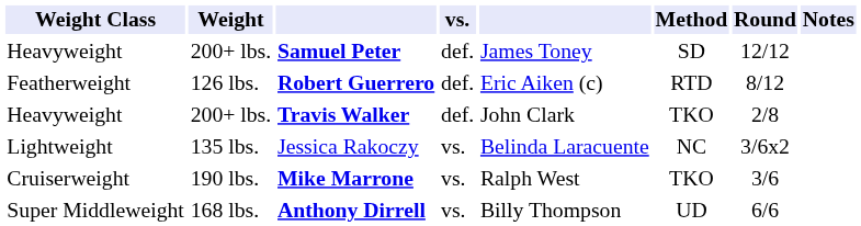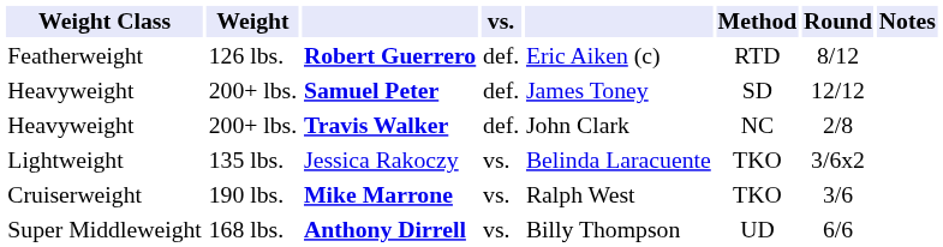 <table class="toccolours" style="font-size: 85%;">
 <tr>
 <th style="background:#e6e8fa; color:#000; text-align:center;">Weight Class</th>
 <th style="background:#e6e8fa; color:#000; text-align:center;">Weight</th>
 <th style="background:#e6e8fa; color:#000; text-align:center;"></th>
 <th style="background:#e6e8fa; color:#000; text-align:center;">vs.</th>
 <th style="background:#e6e8fa; color:#000; text-align:center;"></th>
 <th style="background:#e6e8fa; color:#000; text-align:center;">Method</th>
 <th style="background:#e6e8fa; color:#000; text-align:center;">Round</th>
 <th style="background:#e6e8fa; color:#000; text-align:center;">Notes</th>
-</tr>
-<tr>
-<td>Heavyweight</td>
-<td>200+ lbs.</td>
-<td><strong><a href='#'>Samuel Peter</a></strong></td>
-<td>def.</td>
-<td><a href='#'>James Toney</a></td>
-<td align=center>SD</td>
-<td align=center>12/12</td>
-<td></td>
 </tr>
 <tr>
 <td>Featherweight</td>
 <td>126 lbs.</td>
 <td><strong><a href='#'>Robert Guerrero</a></strong></td>
 <td>def.</td>
 <td><a href='#'>Eric Aiken</a> (c)</td>
 <td align=center>RTD</td>
 <td align=center>8/12</td>
 <td></td>
 </tr>
 <tr>
 <td>Heavyweight</td>
 <td>200+ lbs.</td>
+<td><strong><a href='#'>Samuel Peter</a></strong></td>
+<td>def.</td>
+<td><a href='#'>James Toney</a></td>
+<td align=center>SD</td>
+<td align=center>12/12</td>
+<td></td>
+</tr>
+<tr>
+<td>Heavyweight</td>
+<td>200+ lbs.</td>
 <td><strong><a href='#'>Travis Walker</a></strong></td>
 <td>def.</td>
 <td>John Clark</td>
-<td align=center>TKO</td>
+<td align=center>NC</td>
 <td align=center>2/8</td>
 </tr>
 <tr>
 <td>Lightweight</td>
 <td>135 lbs.</td>
 <td><a href='#'>Jessica Rakoczy</a></td>
 <td>vs.</td>
 <td><a href='#'>Belinda Laracuente</a></td>
-<td align=center>NC</td>
+<td align=center>TKO</td>
 <td align=center>3/6x2</td>
 </tr>
 <tr>
 <td>Cruiserweight</td>
 <td>190 lbs.</td>
 <td><strong><a href='#'>Mike Marrone</a></strong></td>
 <td>vs.</td>
 <td>Ralph West</td>
 <td align=center>TKO</td>
 <td align=center>3/6</td>
 </tr>
 <tr>
 <td>Super Middleweight</td>
 <td>168 lbs.</td>
 <td><strong><a href='#'>Anthony Dirrell</a></strong></td>
 <td>vs.</td>
 <td>Billy Thompson</td>
 <td align=center>UD</td>
 <td align=center>6/6</td>
 </tr>
 </table>
